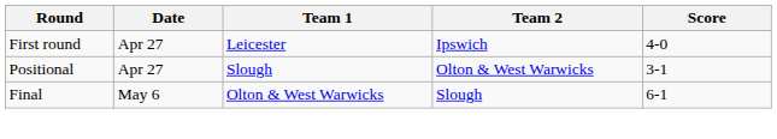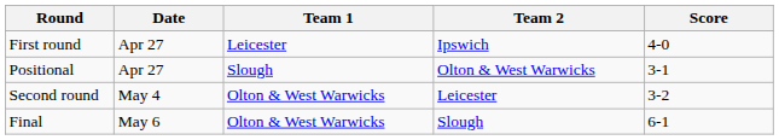 <table class="wikitable" style="font-size: 100%">
 <tr>
 <th width=100>Round</th>
 <th width=100>Date</th>
 <th width=200>Team 1</th>
 <th width=200>Team 2</th>
 <th width=120>Score</th>
 </tr>
 <tr>
 <td>First round</td>
 <td>Apr 27</td>
 <td><a href='#'>Leicester</a></td>
 <td><a href='#'>Ipswich</a></td>
 <td>4-0</td>
 </tr>
 <tr>
 <td>Positional</td>
 <td>Apr 27</td>
 <td><a href='#'>Slough</a></td>
 <td><a href='#'>Olton & West Warwicks</a></td>
 <td>3-1</td>
 </tr>
 <tr>
+<td>Second round</td>
+<td>May 4</td>
+<td><a href='#'>Olton & West Warwicks</a></td>
+<td><a href='#'>Leicester</a></td>
+<td>3-2</td>
+</tr>
+<tr>
 <td>Final </td>
 <td>May 6</td>
 <td><a href='#'>Olton & West Warwicks</a></td>
 <td><a href='#'>Slough</a></td>
 <td>6-1</td>
 </tr>
 </table>
